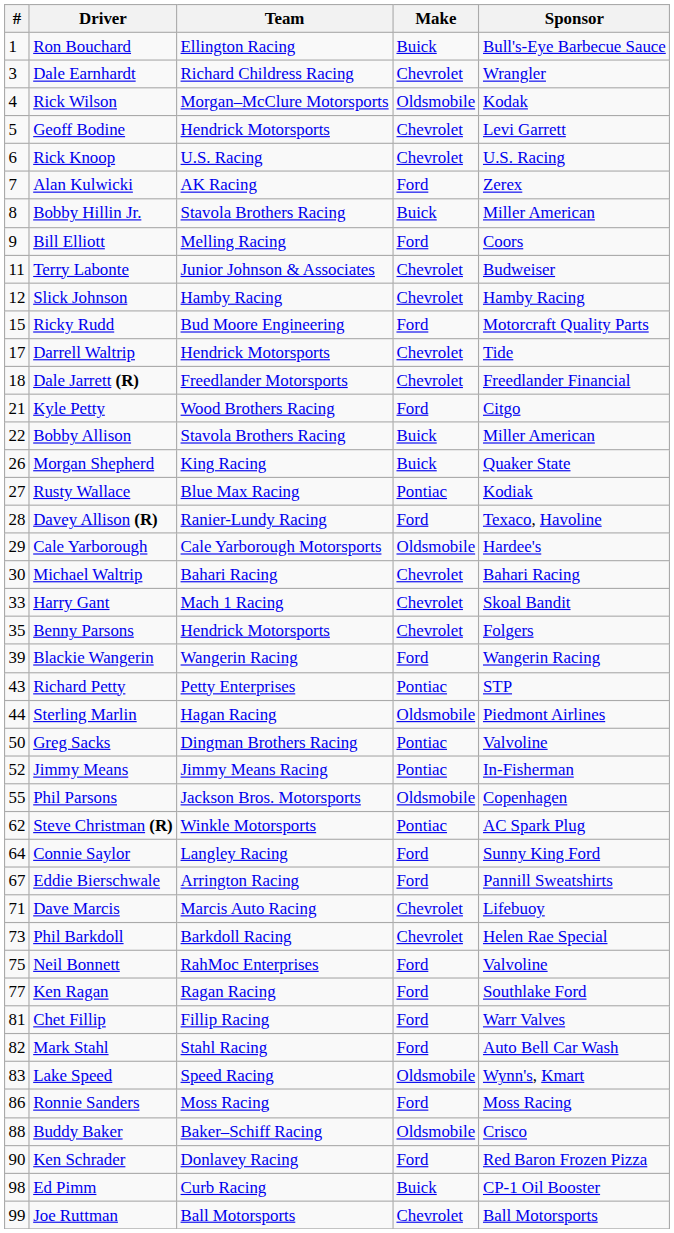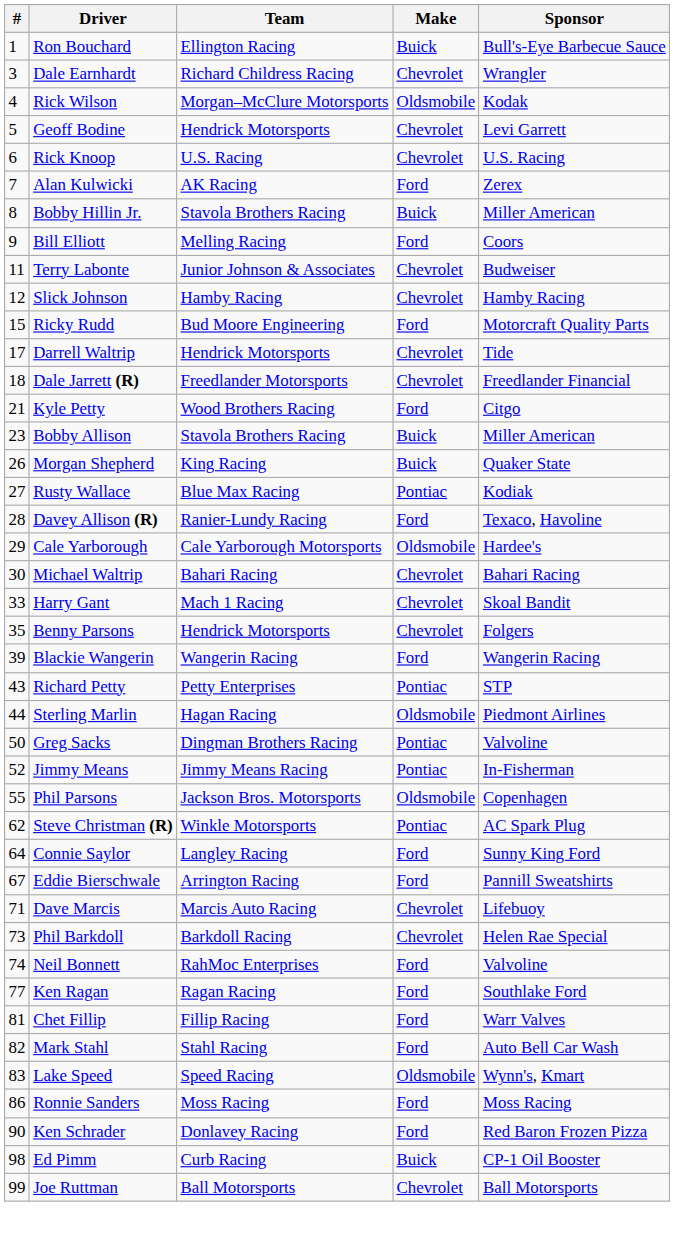 <table class="wikitable" style="font-size:95%">
 <tr>
 <th>#</th>
 <th>Driver</th>
 <th>Team</th>
 <th>Make</th>
 <th>Sponsor</th>
 </tr>
 <tr>
 <td>1</td>
 <td><a href='#'>Ron Bouchard</a></td>
 <td><a href='#'>Ellington Racing</a></td>
 <td><a href='#'>Buick</a></td>
 <td><a href='#'>Bull's-Eye Barbecue Sauce</a></td>
 </tr>
 <tr>
 <td>3</td>
 <td><a href='#'>Dale Earnhardt</a></td>
 <td><a href='#'>Richard Childress Racing</a></td>
 <td><a href='#'>Chevrolet</a></td>
 <td><a href='#'>Wrangler</a></td>
 </tr>
 <tr>
 <td>4</td>
 <td><a href='#'>Rick Wilson</a></td>
 <td><a href='#'>Morgan–McClure Motorsports</a></td>
 <td><a href='#'>Oldsmobile</a></td>
 <td><a href='#'>Kodak</a></td>
 </tr>
 <tr>
 <td>5</td>
 <td><a href='#'>Geoff Bodine</a></td>
 <td><a href='#'>Hendrick Motorsports</a></td>
 <td><a href='#'>Chevrolet</a></td>
 <td><a href='#'>Levi Garrett</a></td>
 </tr>
 <tr>
 <td>6</td>
 <td><a href='#'>Rick Knoop</a></td>
 <td><a href='#'>U.S. Racing</a></td>
 <td><a href='#'>Chevrolet</a></td>
 <td><a href='#'>U.S. Racing</a></td>
 </tr>
 <tr>
 <td>7</td>
 <td><a href='#'>Alan Kulwicki</a></td>
 <td><a href='#'>AK Racing</a></td>
 <td><a href='#'>Ford</a></td>
 <td><a href='#'>Zerex</a></td>
 </tr>
 <tr>
 <td>8</td>
 <td><a href='#'>Bobby Hillin Jr.</a></td>
 <td><a href='#'>Stavola Brothers Racing</a></td>
 <td><a href='#'>Buick</a></td>
 <td><a href='#'>Miller American</a></td>
 </tr>
 <tr>
 <td>9</td>
 <td><a href='#'>Bill Elliott</a></td>
 <td><a href='#'>Melling Racing</a></td>
 <td><a href='#'>Ford</a></td>
 <td><a href='#'>Coors</a></td>
 </tr>
 <tr>
 <td>11</td>
 <td><a href='#'>Terry Labonte</a></td>
 <td><a href='#'>Junior Johnson & Associates</a></td>
 <td><a href='#'>Chevrolet</a></td>
 <td><a href='#'>Budweiser</a></td>
 </tr>
 <tr>
 <td>12</td>
 <td><a href='#'>Slick Johnson</a></td>
 <td><a href='#'>Hamby Racing</a></td>
 <td><a href='#'>Chevrolet</a></td>
 <td><a href='#'>Hamby Racing</a></td>
 </tr>
 <tr>
 <td>15</td>
 <td><a href='#'>Ricky Rudd</a></td>
 <td><a href='#'>Bud Moore Engineering</a></td>
 <td><a href='#'>Ford</a></td>
 <td><a href='#'>Motorcraft Quality Parts</a></td>
 </tr>
 <tr>
 <td>17</td>
 <td><a href='#'>Darrell Waltrip</a></td>
 <td><a href='#'>Hendrick Motorsports</a></td>
 <td><a href='#'>Chevrolet</a></td>
 <td><a href='#'>Tide</a></td>
 </tr>
 <tr>
 <td>18</td>
 <td><a href='#'>Dale Jarrett</a> <strong>(R)</strong></td>
 <td><a href='#'>Freedlander Motorsports</a></td>
 <td><a href='#'>Chevrolet</a></td>
 <td><a href='#'>Freedlander Financial</a></td>
 </tr>
 <tr>
 <td>21</td>
 <td><a href='#'>Kyle Petty</a></td>
 <td><a href='#'>Wood Brothers Racing</a></td>
 <td><a href='#'>Ford</a></td>
 <td><a href='#'>Citgo</a></td>
 </tr>
 <tr>
-<td>22</td>
+<td>23</td>
 <td><a href='#'>Bobby Allison</a></td>
 <td><a href='#'>Stavola Brothers Racing</a></td>
 <td><a href='#'>Buick</a></td>
 <td><a href='#'>Miller American</a></td>
 </tr>
 <tr>
 <td>26</td>
 <td><a href='#'>Morgan Shepherd</a></td>
 <td><a href='#'>King Racing</a></td>
 <td><a href='#'>Buick</a></td>
 <td><a href='#'>Quaker State</a></td>
 </tr>
 <tr>
 <td>27</td>
 <td><a href='#'>Rusty Wallace</a></td>
 <td><a href='#'>Blue Max Racing</a></td>
 <td><a href='#'>Pontiac</a></td>
 <td><a href='#'>Kodiak</a></td>
 </tr>
 <tr>
 <td>28</td>
 <td><a href='#'>Davey Allison</a> <strong>(R)</strong></td>
 <td><a href='#'>Ranier-Lundy Racing</a></td>
 <td><a href='#'>Ford</a></td>
 <td><a href='#'>Texaco</a>, <a href='#'>Havoline</a></td>
 </tr>
 <tr>
 <td>29</td>
 <td><a href='#'>Cale Yarborough</a></td>
 <td><a href='#'>Cale Yarborough Motorsports</a></td>
 <td><a href='#'>Oldsmobile</a></td>
 <td><a href='#'>Hardee's</a></td>
 </tr>
 <tr>
 <td>30</td>
 <td><a href='#'>Michael Waltrip</a></td>
 <td><a href='#'>Bahari Racing</a></td>
 <td><a href='#'>Chevrolet</a></td>
 <td><a href='#'>Bahari Racing</a></td>
 </tr>
 <tr>
 <td>33</td>
 <td><a href='#'>Harry Gant</a></td>
 <td><a href='#'>Mach 1 Racing</a></td>
 <td><a href='#'>Chevrolet</a></td>
 <td><a href='#'>Skoal Bandit</a></td>
 </tr>
 <tr>
 <td>35</td>
 <td><a href='#'>Benny Parsons</a></td>
 <td><a href='#'>Hendrick Motorsports</a></td>
 <td><a href='#'>Chevrolet</a></td>
 <td><a href='#'>Folgers</a></td>
 </tr>
 <tr>
 <td>39</td>
 <td><a href='#'>Blackie Wangerin</a></td>
 <td><a href='#'>Wangerin Racing</a></td>
 <td><a href='#'>Ford</a></td>
 <td><a href='#'>Wangerin Racing</a></td>
 </tr>
 <tr>
 <td>43</td>
 <td><a href='#'>Richard Petty</a></td>
 <td><a href='#'>Petty Enterprises</a></td>
 <td><a href='#'>Pontiac</a></td>
 <td><a href='#'>STP</a></td>
 </tr>
 <tr>
 <td>44</td>
 <td><a href='#'>Sterling Marlin</a></td>
 <td><a href='#'>Hagan Racing</a></td>
 <td><a href='#'>Oldsmobile</a></td>
 <td><a href='#'>Piedmont Airlines</a></td>
 </tr>
 <tr>
 <td>50</td>
 <td><a href='#'>Greg Sacks</a></td>
 <td><a href='#'>Dingman Brothers Racing</a></td>
 <td><a href='#'>Pontiac</a></td>
 <td><a href='#'>Valvoline</a></td>
 </tr>
 <tr>
 <td>52</td>
 <td><a href='#'>Jimmy Means</a></td>
 <td><a href='#'>Jimmy Means Racing</a></td>
 <td><a href='#'>Pontiac</a></td>
 <td><a href='#'>In-Fisherman</a></td>
 </tr>
 <tr>
 <td>55</td>
 <td><a href='#'>Phil Parsons</a></td>
 <td><a href='#'>Jackson Bros. Motorsports</a></td>
 <td><a href='#'>Oldsmobile</a></td>
 <td><a href='#'>Copenhagen</a></td>
 </tr>
 <tr>
 <td>62</td>
 <td><a href='#'>Steve Christman</a> <strong>(R)</strong></td>
 <td><a href='#'>Winkle Motorsports</a></td>
 <td><a href='#'>Pontiac</a></td>
 <td><a href='#'>AC Spark Plug</a></td>
 </tr>
 <tr>
 <td>64</td>
 <td><a href='#'>Connie Saylor</a></td>
 <td><a href='#'>Langley Racing</a></td>
 <td><a href='#'>Ford</a></td>
 <td><a href='#'>Sunny King Ford</a></td>
 </tr>
 <tr>
 <td>67</td>
 <td><a href='#'>Eddie Bierschwale</a></td>
 <td><a href='#'>Arrington Racing</a></td>
 <td><a href='#'>Ford</a></td>
 <td><a href='#'>Pannill Sweatshirts</a></td>
 </tr>
 <tr>
 <td>71</td>
 <td><a href='#'>Dave Marcis</a></td>
 <td><a href='#'>Marcis Auto Racing</a></td>
 <td><a href='#'>Chevrolet</a></td>
 <td><a href='#'>Lifebuoy</a></td>
 </tr>
 <tr>
 <td>73</td>
 <td><a href='#'>Phil Barkdoll</a></td>
 <td><a href='#'>Barkdoll Racing</a></td>
 <td><a href='#'>Chevrolet</a></td>
 <td><a href='#'>Helen Rae Special</a></td>
 </tr>
 <tr>
-<td>75</td>
+<td>74</td>
 <td><a href='#'>Neil Bonnett</a></td>
 <td><a href='#'>RahMoc Enterprises</a></td>
 <td><a href='#'>Ford</a></td>
 <td><a href='#'>Valvoline</a></td>
 </tr>
 <tr>
 <td>77</td>
 <td><a href='#'>Ken Ragan</a></td>
 <td><a href='#'>Ragan Racing</a></td>
 <td><a href='#'>Ford</a></td>
 <td><a href='#'>Southlake Ford</a></td>
 </tr>
 <tr>
 <td>81</td>
 <td><a href='#'>Chet Fillip</a></td>
 <td><a href='#'>Fillip Racing</a></td>
 <td><a href='#'>Ford</a></td>
 <td><a href='#'>Warr Valves</a></td>
 </tr>
 <tr>
 <td>82</td>
 <td><a href='#'>Mark Stahl</a></td>
 <td><a href='#'>Stahl Racing</a></td>
 <td><a href='#'>Ford</a></td>
 <td><a href='#'>Auto Bell Car Wash</a></td>
 </tr>
 <tr>
 <td>83</td>
 <td><a href='#'>Lake Speed</a></td>
 <td><a href='#'>Speed Racing</a></td>
 <td><a href='#'>Oldsmobile</a></td>
 <td><a href='#'>Wynn's</a>, <a href='#'>Kmart</a></td>
 </tr>
 <tr>
 <td>86</td>
 <td><a href='#'>Ronnie Sanders</a></td>
 <td><a href='#'>Moss Racing</a></td>
 <td><a href='#'>Ford</a></td>
 <td><a href='#'>Moss Racing</a></td>
 </tr>
 <tr>
-<td>88</td>
-<td><a href='#'>Buddy Baker</a></td>
-<td><a href='#'>Baker–Schiff Racing</a></td>
-<td><a href='#'>Oldsmobile</a></td>
-<td><a href='#'>Crisco</a></td>
-</tr>
-<tr>
 <td>90</td>
 <td><a href='#'>Ken Schrader</a></td>
 <td><a href='#'>Donlavey Racing</a></td>
 <td><a href='#'>Ford</a></td>
 <td><a href='#'>Red Baron Frozen Pizza</a></td>
 </tr>
 <tr>
 <td>98</td>
 <td><a href='#'>Ed Pimm</a></td>
 <td><a href='#'>Curb Racing</a></td>
 <td><a href='#'>Buick</a></td>
 <td><a href='#'>CP-1 Oil Booster</a></td>
 </tr>
 <tr>
 <td>99</td>
 <td><a href='#'>Joe Ruttman</a></td>
 <td><a href='#'>Ball Motorsports</a></td>
 <td><a href='#'>Chevrolet</a></td>
 <td><a href='#'>Ball Motorsports</a></td>
 </tr>
 </table>
